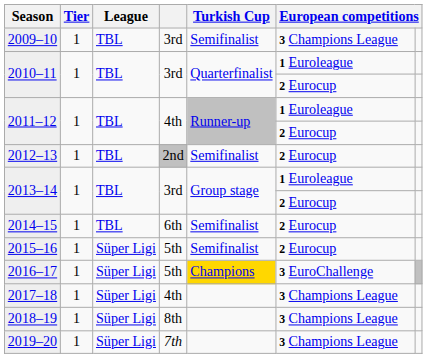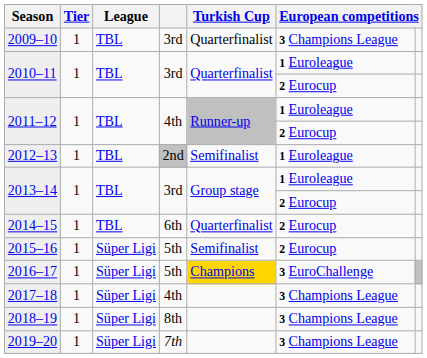 <table class="wikitable" style="font-size:90%;">
 <tr>
 <th>Season</th>
 <th><a href='#'>Tier</a></th>
 <th>League</th>
 <th></th>
 <th><a href='#'>Turkish Cup</a></th>
 <th colspan=2><a href='#'>European competitions</a></th>
 </tr>
 <tr>
 <td style="background:#efefef;"><a href='#'>2009–10</a></td>
 <td align="center">1</td>
 <td><a href='#'>TBL</a></td>
 <td align="center">3rd</td>
-<td><a href='#'>Semifinalist</a></td>
+<td>Quarterfinalist</td>
 <td><small><strong>3</strong></small> <a href='#'>Champions League</a></td>
 <td align=center></td>
 </tr>
 <tr>
 <td rowspan=2 style="background:#efefef;"><a href='#'>2010–11</a></td>
 <td rowspan=2 align="center">1</td>
 <td rowspan=2><a href='#'>TBL</a></td>
 <td rowspan=2 align="center">3rd</td>
 <td rowspan=2><a href='#'>Quarterfinalist</a></td>
 <td><small><strong>1</strong></small> <a href='#'>Euroleague</a></td>
 <td align=center></td>
 </tr>
 <tr>
 <td><small><strong>2</strong></small> <a href='#'>Eurocup</a></td>
 <td align=center></td>
 </tr>
 <tr>
 <td rowspan=2 style="background:#efefef;"><a href='#'>2011–12</a></td>
 <td rowspan=2 align="center">1</td>
 <td rowspan=2><a href='#'>TBL</a></td>
 <td rowspan=2 align="center">4th</td>
 <td rowspan=2 bgcolor=silver><a href='#'>Runner-up</a></td>
 <td><small><strong>1</strong></small> <a href='#'>Euroleague</a></td>
 <td align=center></td>
 </tr>
 <tr>
 <td><small><strong>2</strong></small> <a href='#'>Eurocup</a></td>
 <td align=center></td>
 </tr>
 <tr>
 <td style="background:#efefef;"><a href='#'>2012–13</a></td>
 <td align="center">1</td>
 <td><a href='#'>TBL</a></td>
 <td align="center" bgcolor=silver>2nd</td>
 <td><a href='#'>Semifinalist</a></td>
-<td><small><strong>2</strong></small> <a href='#'>Eurocup</a></td>
+<td><small><strong>1</strong></small> <a href='#'>Euroleague</a></td>
 <td align=center></td>
 </tr>
 <tr>
 <td rowspan=2 style="background:#efefef;"><a href='#'>2013–14</a></td>
 <td rowspan=2 align="center">1</td>
 <td rowspan=2><a href='#'>TBL</a></td>
 <td rowspan=2 align="center">3rd</td>
 <td rowspan=2><a href='#'>Group stage</a></td>
 <td><small><strong>1</strong></small> <a href='#'>Euroleague</a></td>
 <td align=center></td>
 </tr>
 <tr>
 <td><small><strong>2</strong></small> <a href='#'>Eurocup</a></td>
 <td align=center></td>
 </tr>
 <tr>
 <td style="background:#efefef;"><a href='#'>2014–15</a></td>
 <td align="center">1</td>
 <td><a href='#'>TBL</a></td>
 <td align="center">6th</td>
-<td><a href='#'>Semifinalist</a></td>
+<td><a href='#'>Quarterfinalist</a></td>
 <td><small><strong>2</strong></small> <a href='#'>Eurocup</a></td>
 <td align=center></td>
 </tr>
 <tr>
 <td style="background:#efefef;"><a href='#'>2015–16</a></td>
 <td align="center">1</td>
 <td><a href='#'>Süper Ligi</a></td>
 <td align="center">5th</td>
 <td><a href='#'>Semifinalist</a></td>
 <td><small><strong>2</strong></small> <a href='#'>Eurocup</a></td>
 <td align=center></td>
 </tr>
 <tr>
 <td style="background:#efefef;"><a href='#'>2016–17</a></td>
 <td align="center">1</td>
 <td><a href='#'>Süper Ligi</a></td>
 <td align="center">5th</td>
 <td bgcolor=gold><a href='#'>Champions</a></td>
 <td><small><strong>3</strong></small> <a href='#'>EuroChallenge</a></td>
 <td bgcolor=silver align=center></td>
 </tr>
 <tr>
 <td style="background:#efefef;"><a href='#'>2017–18</a></td>
 <td align="center">1</td>
 <td><a href='#'>Süper Ligi</a></td>
 <td align="center">4th</td>
 <td></td>
 <td><small><strong>3</strong></small> <a href='#'>Champions League</a></td>
 <td align=center></td>
 </tr>
 <tr>
 <td style="background:#efefef;"><a href='#'>2018–19</a></td>
 <td align="center">1</td>
 <td><a href='#'>Süper Ligi</a></td>
 <td align="center">8th</td>
 <td></td>
 <td><small><strong>3</strong></small> <a href='#'>Champions League</a></td>
 <td align=center></td>
 </tr>
 <tr>
 <td style="background:#efefef;"><a href='#'>2019–20</a></td>
 <td align="center">1</td>
 <td><a href='#'>Süper Ligi</a></td>
 <td align="center"><em>7th</em></td>
 <td></td>
 <td><small><strong>3</strong></small> <a href='#'>Champions League</a></td>
 <td align=center></td>
 </tr>
 </table>
